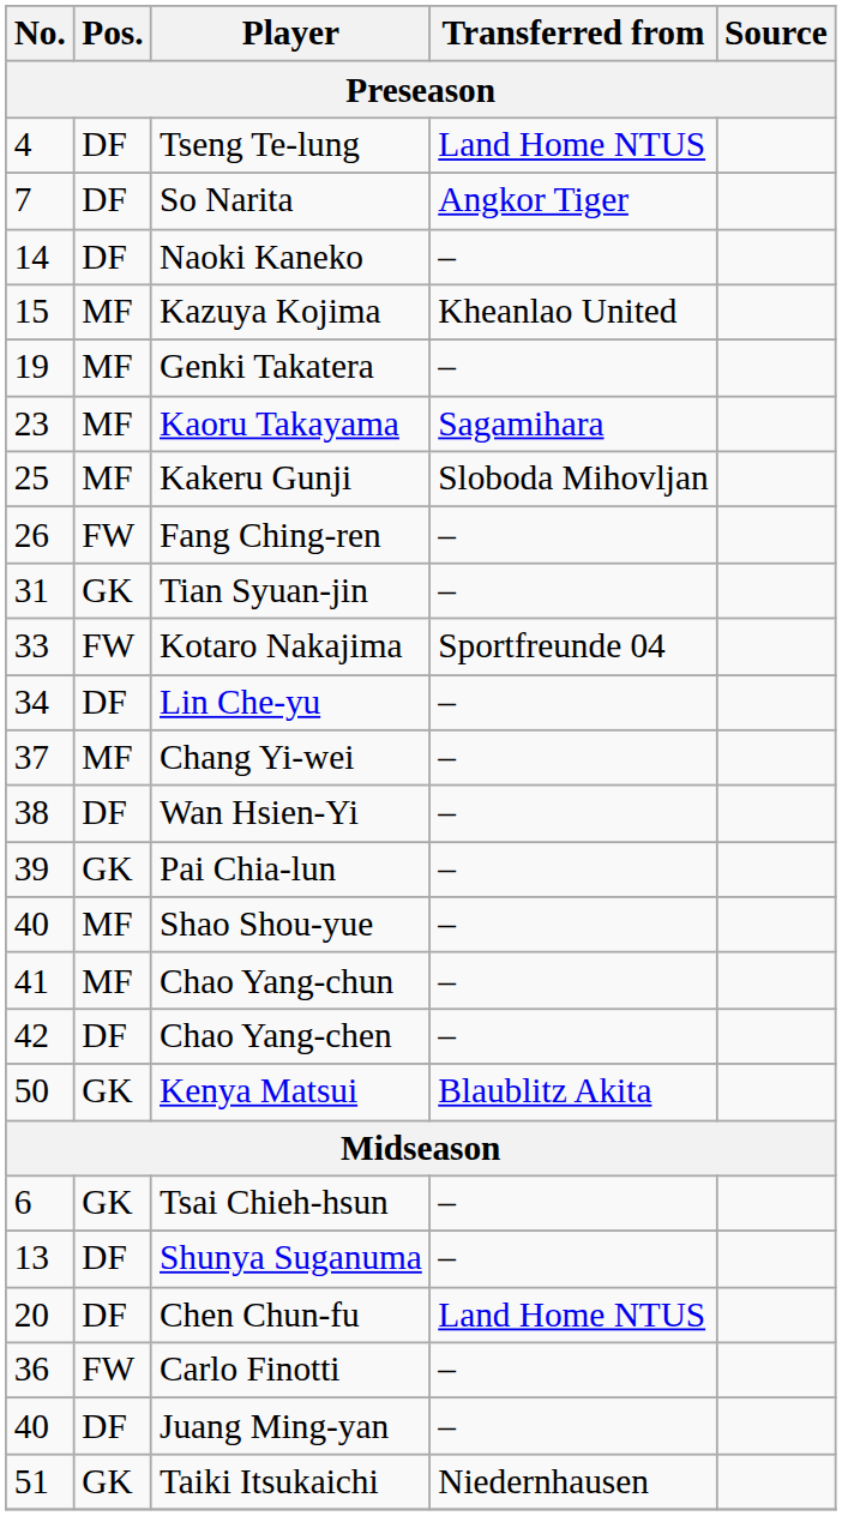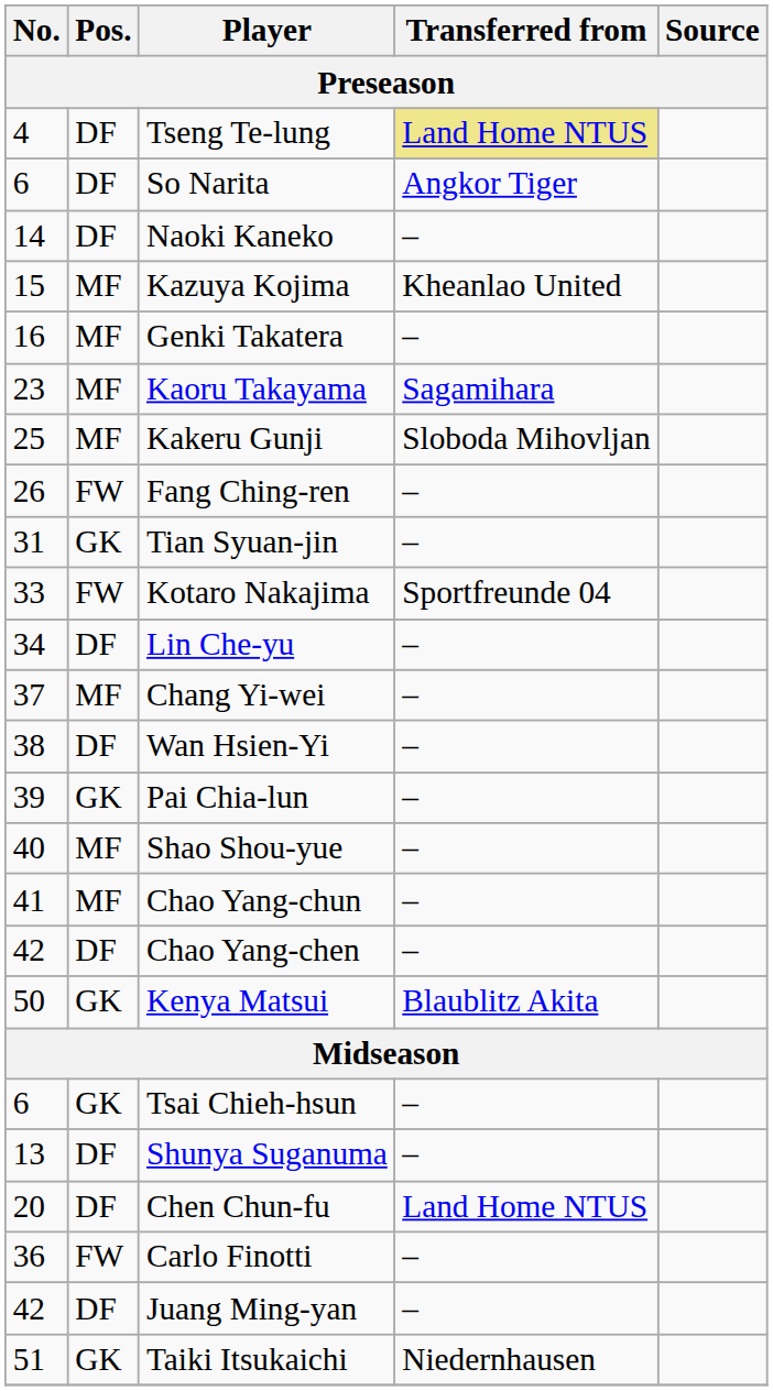 <table class="wikitable sortable">
 <tr>
 <th>No.</th>
 <th>Pos.</th>
 <th>Player</th>
 <th>Transferred from</th>
 <th>Source</th>
 </tr>
 <tr>
 <th colspan=5>Preseason</th>
 </tr>
 <tr>
 <td>4</td>
 <td>DF</td>
 <td>Tseng Te-lung</td>
-<td> <a href='#'>Land Home NTUS</a></td>
+<td style="background: khaki;"> <a href='#'>Land Home NTUS</a></td>
 <td></td>
 </tr>
 <tr>
-<td>7</td>
+<td>6</td>
 <td>DF</td>
 <td>So Narita</td>
 <td> <a href='#'>Angkor Tiger</a></td>
 <td></td>
 </tr>
 <tr>
 <td>14</td>
 <td>DF</td>
 <td>Naoki Kaneko</td>
 <td>–</td>
 <td></td>
 </tr>
 <tr>
 <td>15</td>
 <td>MF</td>
 <td>Kazuya Kojima</td>
 <td> Kheanlao United</td>
 <td></td>
 </tr>
 <tr>
-<td>19</td>
+<td>16</td>
 <td>MF</td>
 <td>Genki Takatera</td>
 <td>–</td>
 <td></td>
 </tr>
 <tr>
 <td>23</td>
 <td>MF</td>
 <td><a href='#'>Kaoru Takayama</a></td>
 <td> <a href='#'>Sagamihara</a></td>
 <td></td>
 </tr>
 <tr>
 <td>25</td>
 <td>MF</td>
 <td>Kakeru Gunji</td>
 <td> Sloboda Mihovljan</td>
 <td></td>
 </tr>
 <tr>
 <td>26</td>
 <td>FW</td>
 <td>Fang Ching-ren</td>
 <td>–</td>
 <td></td>
 </tr>
 <tr>
 <td>31</td>
 <td>GK</td>
 <td>Tian Syuan-jin</td>
 <td>–</td>
 <td></td>
 </tr>
 <tr>
 <td>33</td>
 <td>FW</td>
 <td>Kotaro Nakajima</td>
 <td> Sportfreunde 04</td>
 <td></td>
 </tr>
 <tr>
 <td>34</td>
 <td>DF</td>
 <td><a href='#'>Lin Che-yu</a></td>
 <td>–</td>
 <td></td>
 </tr>
 <tr>
 <td>37</td>
 <td>MF</td>
 <td>Chang Yi-wei</td>
 <td>–</td>
 <td></td>
 </tr>
 <tr>
 <td>38</td>
 <td>DF</td>
 <td>Wan Hsien-Yi</td>
 <td>–</td>
 <td></td>
 </tr>
 <tr>
 <td>39</td>
 <td>GK</td>
 <td>Pai Chia-lun</td>
 <td>–</td>
 <td></td>
 </tr>
 <tr>
 <td>40</td>
 <td>MF</td>
 <td>Shao Shou-yue</td>
 <td>–</td>
 <td></td>
 </tr>
 <tr>
 <td>41</td>
 <td>MF</td>
 <td>Chao Yang-chun</td>
 <td>–</td>
 <td></td>
 </tr>
 <tr>
 <td>42</td>
 <td>DF</td>
 <td>Chao Yang-chen</td>
 <td>–</td>
 <td></td>
 </tr>
 <tr>
 <td>50</td>
 <td>GK</td>
 <td><a href='#'>Kenya Matsui</a></td>
 <td> <a href='#'>Blaublitz Akita</a></td>
 <td></td>
 </tr>
 <tr>
 <th colspan=5>Midseason</th>
 </tr>
 <tr>
 <td>6</td>
 <td>GK</td>
 <td>Tsai Chieh-hsun</td>
 <td>–</td>
 <td></td>
 </tr>
 <tr>
 <td>13</td>
 <td>DF</td>
 <td><a href='#'>Shunya Suganuma</a></td>
 <td>–</td>
 <td></td>
 </tr>
 <tr>
 <td>20</td>
 <td>DF</td>
 <td>Chen Chun-fu</td>
 <td> <a href='#'>Land Home NTUS</a></td>
 <td></td>
 </tr>
 <tr>
 <td>36</td>
 <td>FW</td>
 <td>Carlo Finotti</td>
 <td>–</td>
 <td></td>
 </tr>
 <tr>
-<td>40</td>
+<td>42</td>
 <td>DF</td>
 <td>Juang Ming-yan</td>
 <td>–</td>
 <td></td>
 </tr>
 <tr>
 <td>51</td>
 <td>GK</td>
 <td>Taiki Itsukaichi</td>
 <td> Niedernhausen</td>
 <td></td>
 </tr>
 <tr>
 </tr>
 </table>
